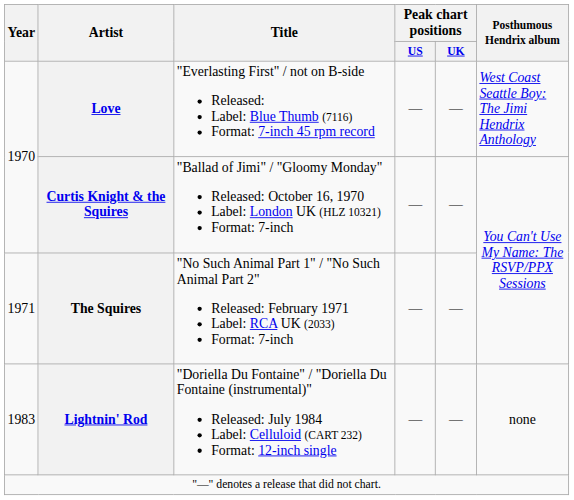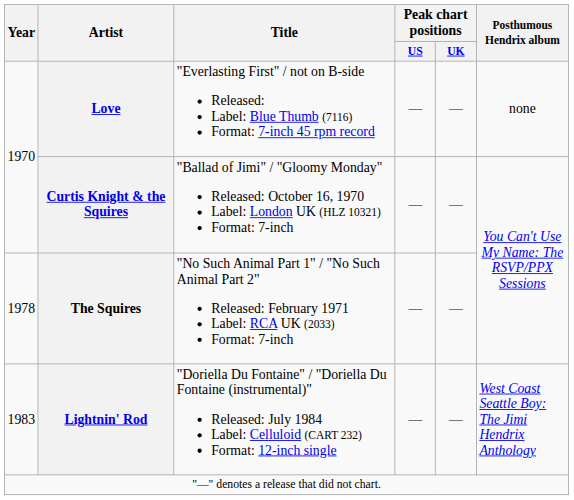 <table class="wikitable plainrowheaders" border="1">
 <tr>
 <th width="30" scope="col" rowspan="2">Year</th>
 <th width="150" scope="col" rowspan="2">Artist</th>
 <th width="250" scope="col" rowspan="2">Title</th>
 <th width="70" scope="col" colspan="2">Peak chart positions</th>
 <th width="100" scope="col" rowspan="2"><small>Posthumous<br>Hendrix album</small></th>
 </tr>
 <tr>
 <th style="width:3em;font-size:85%"><a href='#'>US</a></th>
 <th style="width:3em;font-size:85%"><a href='#'>UK</a></th>
 </tr>
 <tr>
 <td rowspan="2">1970</td>
 <th scope="row"><a href='#'>Love</a></th>
 <td>"Everlasting First" / not on  B-side<br><ul><li>Released:</li><li>Label: <a href='#'>Blue Thumb</a> <small>(7116)</small></li><li>Format: <a href='#'>7-inch 45 rpm record</a></li></ul></td>
 <td align="center">—</td>
 <td align="center">—</td>
-<td><em><a href='#'>West Coast Seattle Boy: The Jimi Hendrix Anthology</a></em></td>
+<td align ="center" rowspan="1">none</td>
 </tr>
 <tr>
 <th scope="row"><a href='#'>Curtis Knight & the Squires</a></th>
 <td>"Ballad of Jimi" / "Gloomy Monday"<br><ul><li>Released: October 16, 1970</li><li>Label: <a href='#'>London</a> UK <small>(HLZ 10321)</small></li><li>Format: 7-inch</li></ul></td>
 <td align="center">—</td>
 <td align="center">—</td>
 <td align ="center" rowspan="2"><em><a href='#'>You Can't Use My Name: The RSVP/PPX Sessions</a></em></td>
 </tr>
 <tr>
-<td>1971</td>
+<td>1978</td>
 <th scope="row">The Squires</th>
 <td>"No Such Animal Part 1" / "No Such Animal Part 2"<br><ul><li>Released: February 1971</li><li>Label: <a href='#'>RCA</a> UK <small>(2033)</small></li><li>Format: 7-inch</li></ul></td>
 <td align="center">—</td>
 <td align="center">—</td>
 </tr>
 <tr>
 <td>1983</td>
 <th scope="row"><a href='#'>Lightnin' Rod</a></th>
 <td>"Doriella Du Fontaine" / "Doriella Du Fontaine (instrumental)"<br><ul><li>Released: July 1984</li><li>Label: <a href='#'>Celluloid</a> <small>(CART 232)</small></li><li>Format: <a href='#'>12-inch single</a></li></ul></td>
 <td align="center">—</td>
 <td align="center">—</td>
-<td align ="center" rowspan="1">none</td>
+<td><em><a href='#'>West Coast Seattle Boy: The Jimi Hendrix Anthology</a></em></td>
 </tr>
 <tr>
 <td align="center" colspan="6" style="font-size: 85%">"—" denotes a release that did not chart.</td>
 </tr>
 </table>
